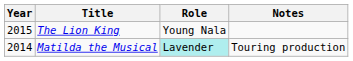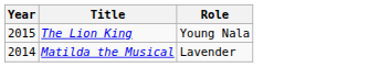 <table class="wikitable sortable">
 <tr>
 <th>Year</th>
 <th>Title</th>
 <th>Role</th>
-<th class="unsortable">Notes</th>
 </tr>
 <tr>
 <td>2015</td>
 <td><em><a href='#'>The Lion King</a></em></td>
 <td>Young Nala</td>
-<td></td>
 </tr>
 <tr>
 <td>2014</td>
 <td><em><a href='#'>Matilda the Musical</a></em></td>
-<td style="background: paleturquoise;">Lavender</td>
-<td>Touring production</td>
+<td>Lavender</td>
 </tr>
 </table>
